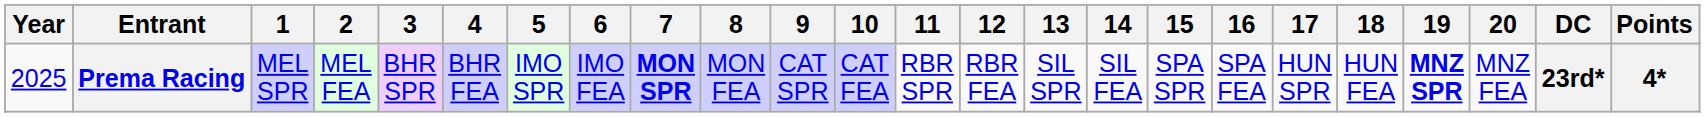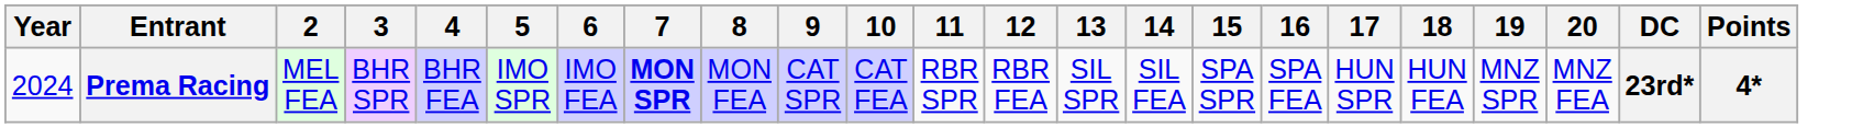 <table class="wikitable" style="text-align:center; font-size:85%;">
 <tr>
 <th>Year</th>
 <th>Entrant</th>
-<th>1</th>
 <th>2</th>
 <th>3</th>
 <th>4</th>
 <th>5</th>
 <th>6</th>
 <th>7</th>
 <th>8</th>
 <th>9</th>
 <th>10</th>
 <th>11</th>
 <th>12</th>
 <th>13</th>
 <th>14</th>
 <th>15</th>
 <th>16</th>
 <th>17</th>
 <th>18</th>
 <th>19</th>
 <th>20</th>
 <th>DC</th>
 <th>Points</th>
 </tr>
 <tr>
-<td><a href='#'>2025</a></td>
+<td><a href='#'>2024</a></td>
 <th nowrap><a href='#'>Prema Racing</a></th>
-<td style="background:#CFCFFF;"><a href='#'>MEL<br>SPR</a><br></td>
 <td style="background:#DFFFDF;"><a href='#'>MEL<br>FEA</a><br></td>
 <td style="background:#EFCFFF;"><a href='#'>BHR<br>SPR</a><br></td>
 <td style="background:#CFCFFF;"><a href='#'>BHR<br>FEA</a><br></td>
 <td style="background:#DFFFDF;"><a href='#'>IMO<br>SPR</a><br></td>
 <td style="background:#CFCFFF;"><a href='#'>IMO<br>FEA</a><br></td>
 <td style="background:#CFCFFF;"><strong><a href='#'>MON<br>SPR</a><br></strong></td>
 <td style="background:#CFCFFF;"><a href='#'>MON<br>FEA</a><br></td>
 <td style="background:#CFCFFF;"><a href='#'>CAT<br>SPR</a><br></td>
 <td style="background:#CFCFFF;"><a href='#'>CAT<br>FEA</a><br></td>
 <td style="background:#;"><a href='#'>RBR<br>SPR</a><br></td>
 <td style="background:#;"><a href='#'>RBR<br>FEA</a><br></td>
 <td style="background:#;"><a href='#'>SIL<br>SPR</a><br></td>
 <td style="background:#;"><a href='#'>SIL<br>FEA</a><br></td>
 <td style="background:#;"><a href='#'>SPA<br>SPR</a><br></td>
 <td style="background:#;"><a href='#'>SPA<br>FEA</a><br></td>
 <td style="background:#;"><a href='#'>HUN<br>SPR</a><br></td>
 <td style="background:#;"><a href='#'>HUN<br>FEA</a><br></td>
-<td style="background:#;"><strong><a href='#'>MNZ<br>SPR</a><br></strong></td>
+<td style="background:#;"><a href='#'>MNZ<br>SPR</a><br></td>
 <td style="background:#;"><a href='#'>MNZ<br>FEA</a><br></td>
 <th>23rd*</th>
 <th>4*</th>
 </tr>
 </table>
